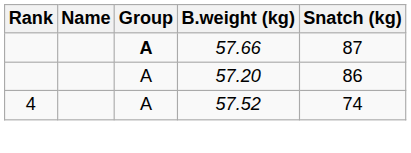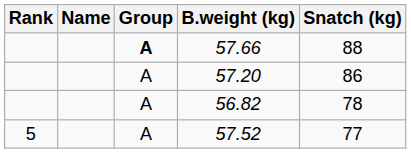 <table class="wikitable sortable" style="text-align:center;">
 <tr>
 <th>Rank</th>
 <th>Name</th>
 <th>Group</th>
 <th>B.weight (kg)</th>
 <th>Snatch (kg)</th>
 </tr>
 <tr>
 <td></td>
 <td align=left></td>
 <td><strong>A</strong></td>
 <td><em>57.66</em></td>
-<td>87</td>
+<td>88</td>
 </tr>
 <tr>
 <td></td>
 <td align=left></td>
 <td>A</td>
 <td><em>57.20</em></td>
 <td>86</td>
 </tr>
 <tr>
-<td>4</td>
+<td></td>
+<td align=left></td>
+<td>A</td>
+<td><em>56.82</em></td>
+<td>78</td>
+</tr>
+<tr>
+<td>5</td>
 <td align=left></td>
 <td>A</td>
 <td><em>57.52</em></td>
-<td>74</td>
+<td>77</td>
 </tr>
 </table>
